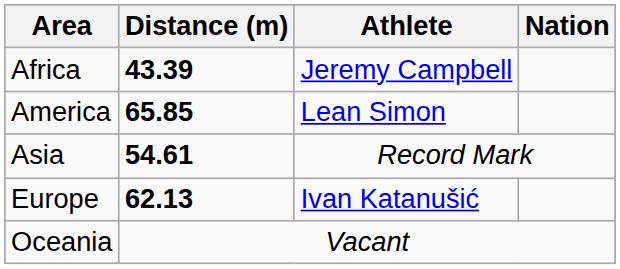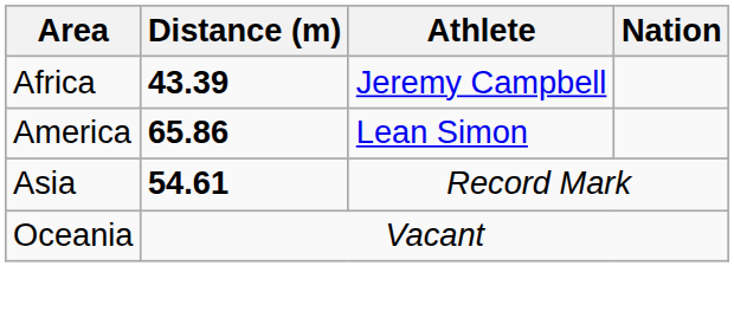 <table class="wikitable">
 <tr>
 <th>Area</th>
 <th>Distance (m)</th>
 <th>Athlete</th>
 <th>Nation</th>
 </tr>
 <tr>
 <td>Africa</td>
 <td><strong>43.39</strong></td>
 <td><a href='#'>Jeremy Campbell</a></td>
 <td></td>
 </tr>
 <tr>
 <td>America</td>
-<td><strong>65.85</strong> </td>
+<td><strong>65.86</strong> </td>
 <td><a href='#'>Lean Simon</a></td>
 <td></td>
 </tr>
 <tr>
 <td>Asia</td>
 <td><strong>54.61</strong></td>
 <td colspan="2" align="center"><em>Record Mark</em></td>
 </tr>
 <tr>
-<td>Europe</td>
-<td><strong>62.13</strong></td>
-<td><a href='#'>Ivan Katanušić</a></td>
-<td></td>
-</tr>
-<tr>
 <td>Oceania</td>
 <td colspan="3" align="center"><em>Vacant</em></td>
 </tr>
 </table>
